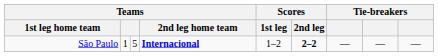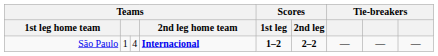 <table class="wikitable" style="text-align: center;">
 <tr>
 <th colspan=4>Teams</th>
 <th colspan=2>Scores</th>
 <th colspan=3>Tie-breakers</th>
 </tr>
 <tr>
 <th width="180">1st leg home team</th>
 <th colspan=2></th>
 <th width="180">2nd leg home team</th>
 <th width="50">1st leg</th>
 <th width="50">2nd leg</th>
 <th width="50"></th>
 <th width="50"></th>
 <th width="50"></th>
 </tr>
 <tr>
 <td align=right><a href='#'>São Paulo</a> </td>
 <td>1</td>
-<td>5</td>
+<td>4</td>
 <td align=left> <strong><a href='#'>Internacional</a></strong></td>
-<td>1–2</td>
+<td><strong>1–2</strong></td>
 <td><strong>2–2</strong></td>
 <td>—</td>
 <td>—</td>
 <td>—</td>
 </tr>
 </table>
